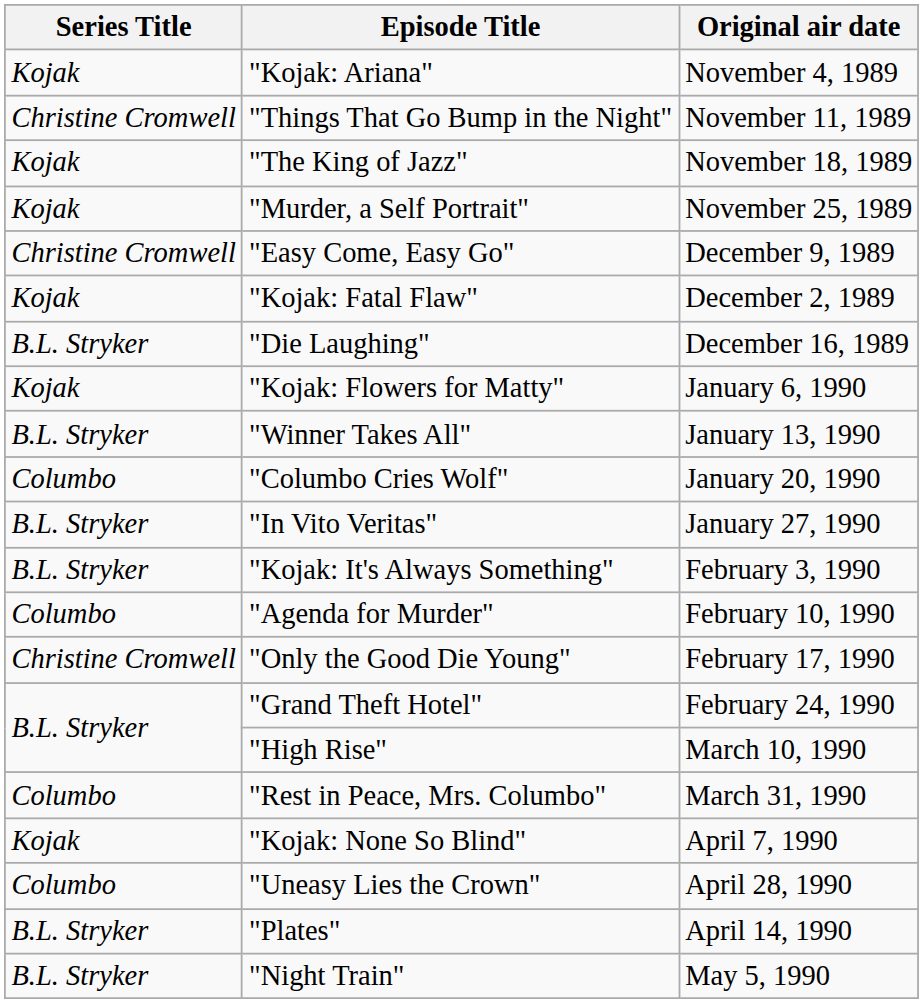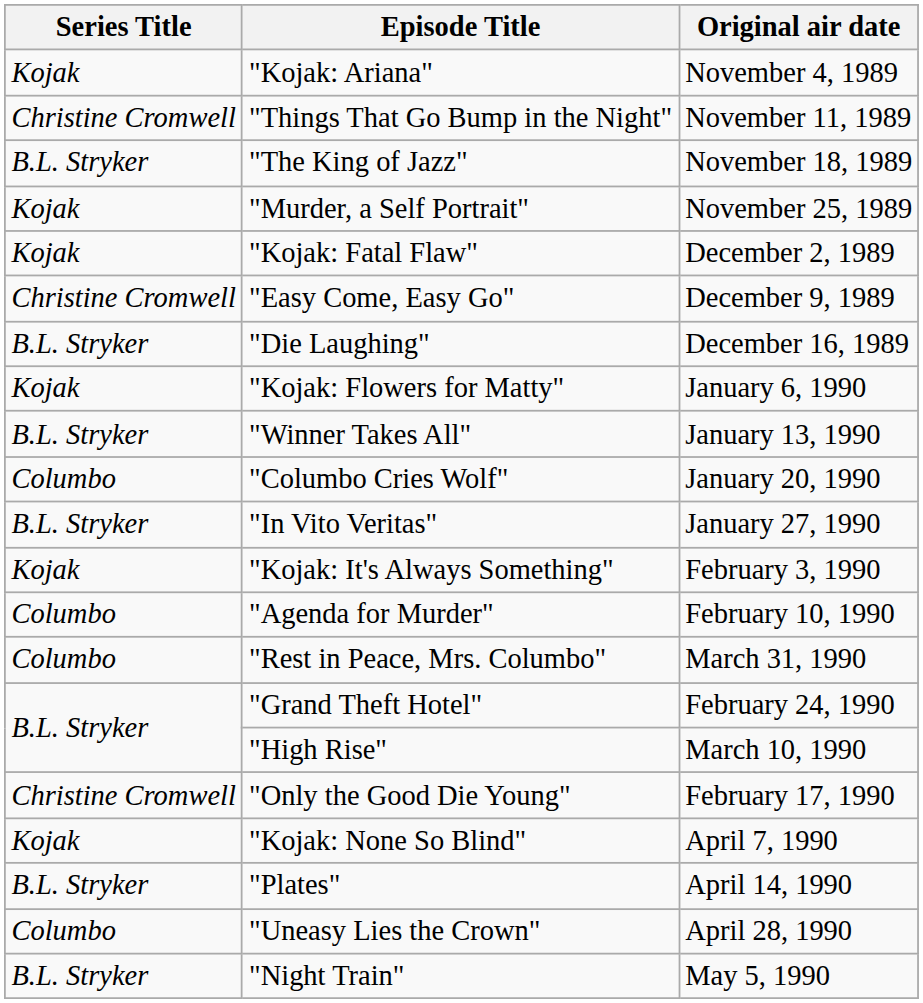 <table class="wikitable">
 <tr>
 <th>Series Title</th>
 <th>Episode Title</th>
 <th>Original air date</th>
 </tr>
 <tr>
 <td><em>Kojak</em></td>
 <td>"Kojak: Ariana"</td>
 <td>November 4, 1989</td>
 </tr>
 <tr>
 <td><em>Christine Cromwell</em></td>
 <td>"Things That Go Bump in the Night"</td>
 <td>November 11, 1989</td>
 </tr>
 <tr>
-<td><em>Kojak</em></td>
+<td><em>B.L. Stryker</em></td>
 <td>"The King of Jazz"</td>
 <td>November 18, 1989</td>
 </tr>
 <tr>
 <td><em>Kojak</em></td>
 <td>"Murder, a Self Portrait"</td>
 <td>November 25, 1989</td>
 </tr>
 <tr>
+<td><em>Kojak</em></td>
+<td>"Kojak: Fatal Flaw"</td>
+<td>December 2, 1989</td>
+</tr>
+<tr>
 <td><em>Christine Cromwell</em></td>
 <td>"Easy Come, Easy Go"</td>
 <td>December 9, 1989</td>
-</tr>
-<tr>
-<td><em>Kojak</em></td>
-<td>"Kojak: Fatal Flaw"</td>
-<td>December 2, 1989</td>
 </tr>
 <tr>
 <td><em>B.L. Stryker</em></td>
 <td>"Die Laughing"</td>
 <td>December 16, 1989</td>
 </tr>
 <tr>
 <td><em>Kojak</em></td>
 <td>"Kojak: Flowers for Matty"</td>
 <td>January 6, 1990</td>
 </tr>
 <tr>
 <td><em>B.L. Stryker</em></td>
 <td>"Winner Takes All"</td>
 <td>January 13, 1990</td>
 </tr>
 <tr>
 <td><em>Columbo</em></td>
 <td>"Columbo Cries Wolf"</td>
 <td>January 20, 1990</td>
 </tr>
 <tr>
 <td><em>B.L. Stryker</em></td>
 <td>"In Vito Veritas"</td>
 <td>January 27, 1990</td>
 </tr>
 <tr>
-<td><em>B.L. Stryker</em></td>
+<td><em>Kojak</em></td>
 <td>"Kojak: It's Always Something"</td>
 <td>February 3, 1990</td>
 </tr>
 <tr>
 <td><em>Columbo</em></td>
 <td>"Agenda for Murder"</td>
 <td>February 10, 1990</td>
 </tr>
 <tr>
-<td><em>Christine Cromwell</em></td>
-<td>"Only the Good Die Young"</td>
-<td>February 17, 1990</td>
+<td><em>Columbo</em></td>
+<td>"Rest in Peace, Mrs. Columbo"</td>
+<td>March 31, 1990</td>
 </tr>
 <tr>
 <td rowspan="2"><em>B.L. Stryker</em></td>
 <td>"Grand Theft Hotel"</td>
 <td>February 24, 1990</td>
 </tr>
 <tr>
 <td>"High Rise"</td>
 <td>March 10, 1990</td>
 </tr>
 <tr>
-<td><em>Columbo</em></td>
-<td>"Rest in Peace, Mrs. Columbo"</td>
-<td>March 31, 1990</td>
+<td><em>Christine Cromwell</em></td>
+<td>"Only the Good Die Young"</td>
+<td>February 17, 1990</td>
 </tr>
 <tr>
 <td><em>Kojak</em></td>
 <td>"Kojak: None So Blind"</td>
 <td>April 7, 1990</td>
+</tr>
+<tr>
+<td><em>B.L. Stryker</em></td>
+<td>"Plates"</td>
+<td>April 14, 1990</td>
 </tr>
 <tr>
 <td><em>Columbo</em></td>
 <td>"Uneasy Lies the Crown"</td>
 <td>April 28, 1990</td>
 </tr>
 <tr>
 <td><em>B.L. Stryker</em></td>
-<td>"Plates"</td>
-<td>April 14, 1990</td>
-</tr>
-<tr>
-<td><em>B.L. Stryker</em></td>
 <td>"Night Train"</td>
 <td>May 5, 1990</td>
 </tr>
 </table>
